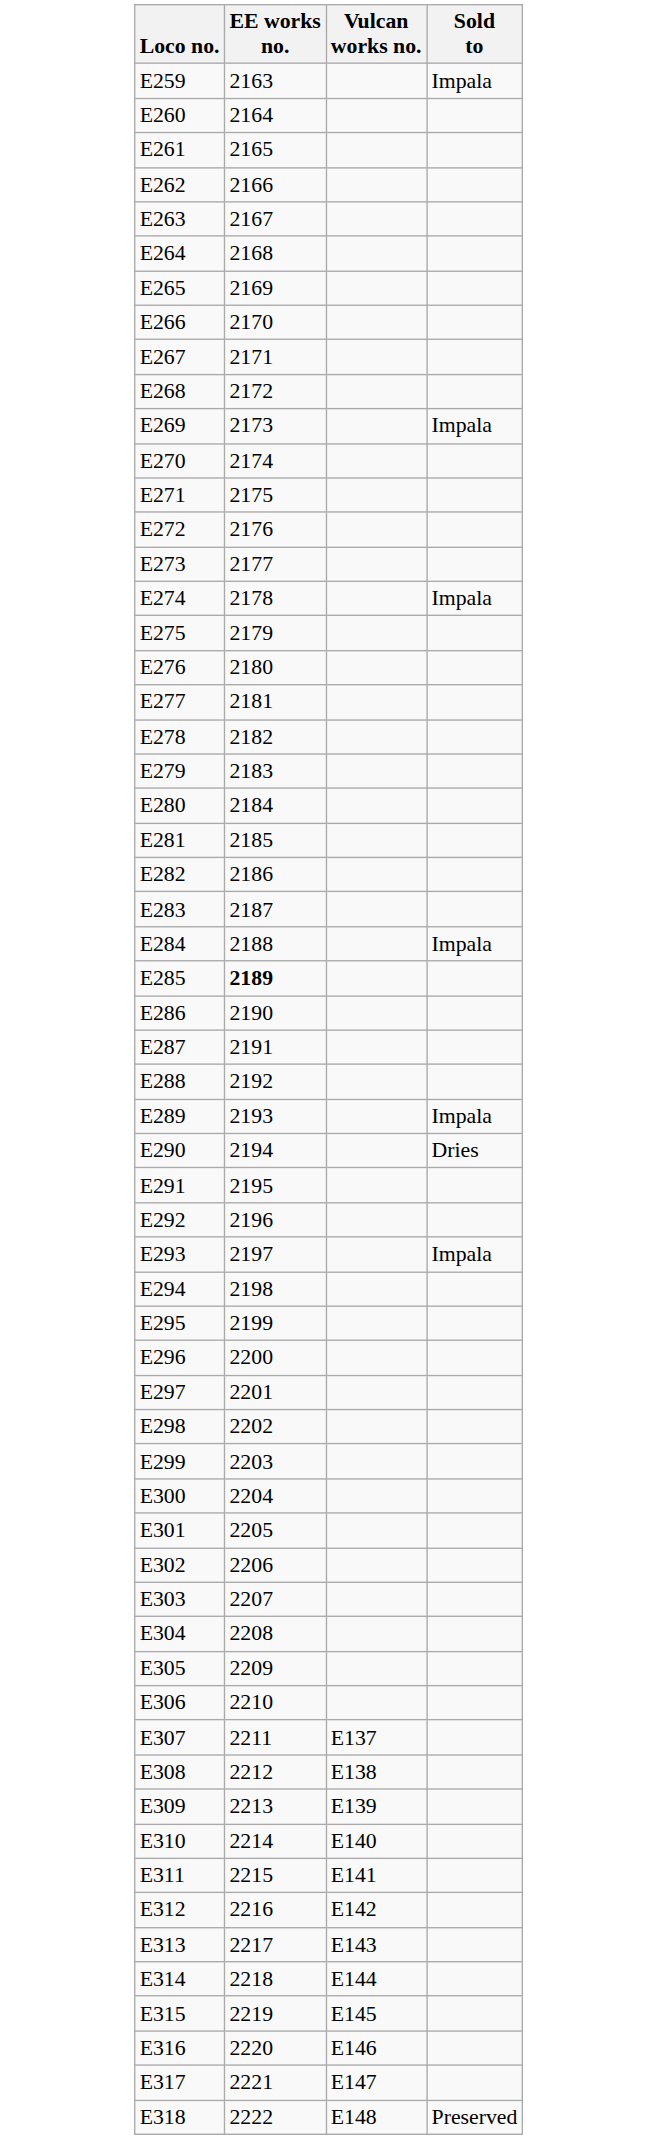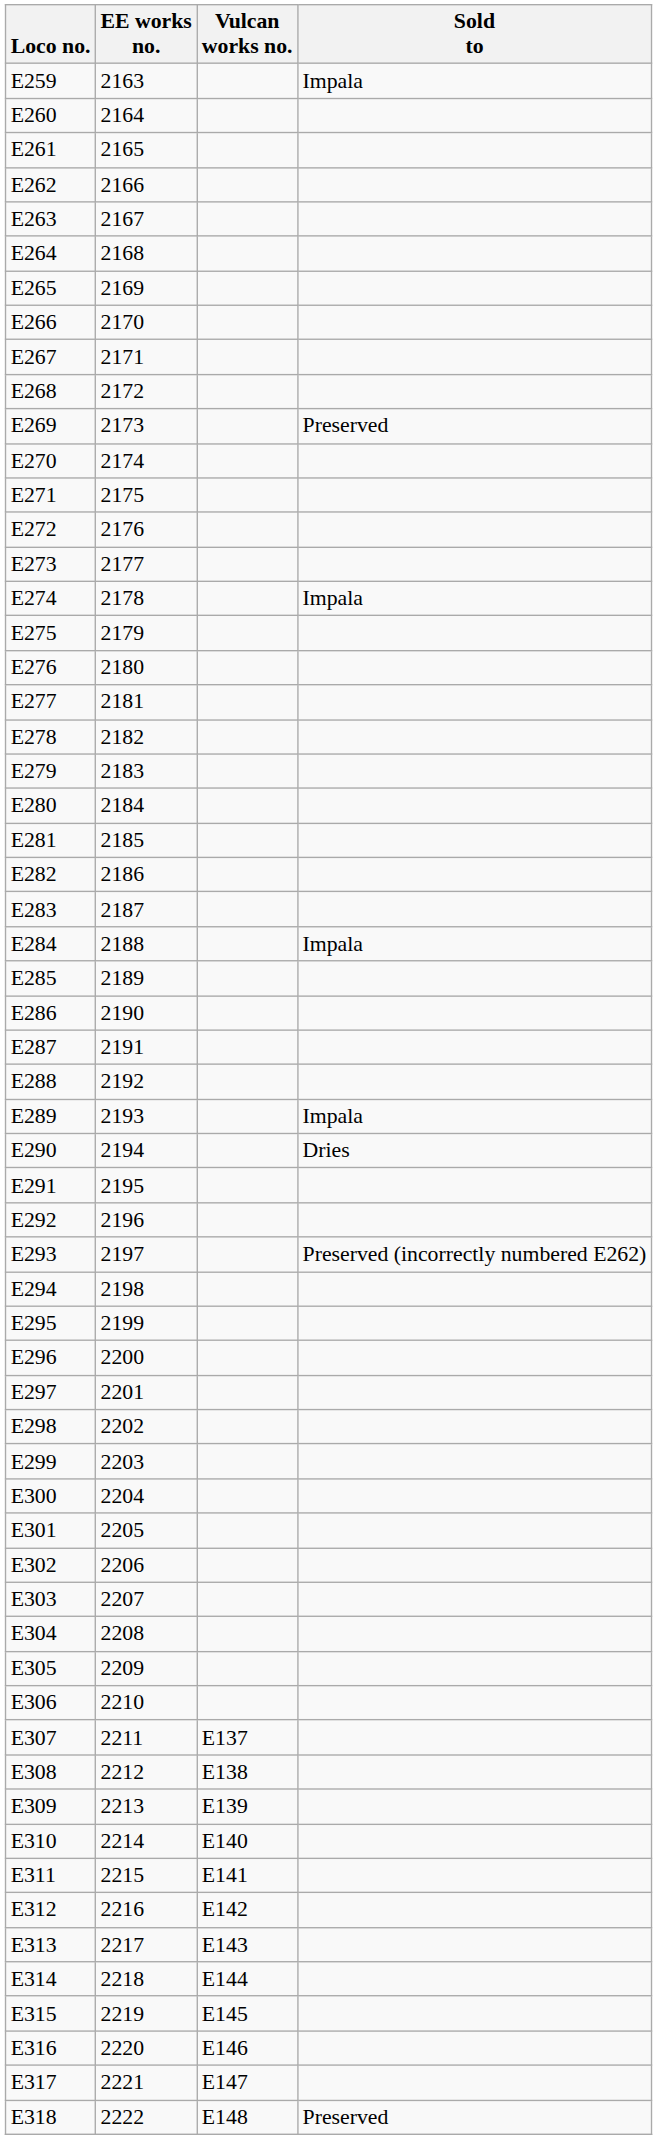 <table class="wikitable collapsible sortable collapsed" style="margin:0.5em auto; font-size:100%;">
 <tr>
 <th><br>Loco no.</th>
 <th>EE works<br>no.</th>
 <th>Vulcan<br>works no.</th>
 <th>Sold<br>to</th>
 </tr>
 <tr>
 <td>E259</td>
 <td>2163</td>
 <td></td>
 <td>Impala</td>
 </tr>
 <tr>
 <td>E260</td>
 <td>2164</td>
 <td></td>
 <td></td>
 </tr>
 <tr>
 <td>E261</td>
 <td>2165</td>
 <td></td>
 <td></td>
 </tr>
 <tr>
 <td>E262</td>
 <td>2166</td>
 <td></td>
 <td></td>
 </tr>
 <tr>
 <td>E263</td>
 <td>2167</td>
 <td></td>
 <td></td>
 </tr>
 <tr>
 <td>E264</td>
 <td>2168</td>
 <td></td>
 <td></td>
 </tr>
 <tr>
 <td>E265</td>
 <td>2169</td>
 <td></td>
 <td></td>
 </tr>
 <tr>
 <td>E266</td>
 <td>2170</td>
 <td></td>
 <td></td>
 </tr>
 <tr>
 <td>E267</td>
 <td>2171</td>
 <td></td>
 <td></td>
 </tr>
 <tr>
 <td>E268</td>
 <td>2172</td>
 <td></td>
 <td></td>
 </tr>
 <tr>
 <td>E269</td>
 <td>2173</td>
 <td></td>
-<td>Impala</td>
+<td>Preserved</td>
 </tr>
 <tr>
 <td>E270</td>
 <td>2174</td>
 <td></td>
 <td></td>
 </tr>
 <tr>
 <td>E271</td>
 <td>2175</td>
 <td></td>
 <td></td>
 </tr>
 <tr>
 <td>E272</td>
 <td>2176</td>
 <td></td>
 <td></td>
 </tr>
 <tr>
 <td>E273</td>
 <td>2177</td>
 <td></td>
 <td></td>
 </tr>
 <tr>
 <td>E274</td>
 <td>2178</td>
 <td></td>
 <td>Impala</td>
 </tr>
 <tr>
 <td>E275</td>
 <td>2179</td>
 <td></td>
 <td></td>
 </tr>
 <tr>
 <td>E276</td>
 <td>2180</td>
 <td></td>
 <td></td>
 </tr>
 <tr>
 <td>E277</td>
 <td>2181</td>
 <td></td>
 <td></td>
 </tr>
 <tr>
 <td>E278</td>
 <td>2182</td>
 <td></td>
 <td></td>
 </tr>
 <tr>
 <td>E279</td>
 <td>2183</td>
 <td></td>
 <td></td>
 </tr>
 <tr>
 <td>E280</td>
 <td>2184</td>
 <td></td>
 <td></td>
 </tr>
 <tr>
 <td>E281</td>
 <td>2185</td>
 <td></td>
 <td></td>
 </tr>
 <tr>
 <td>E282</td>
 <td>2186</td>
 <td></td>
 <td></td>
 </tr>
 <tr>
 <td>E283</td>
 <td>2187</td>
 <td></td>
 <td></td>
 </tr>
 <tr>
 <td>E284</td>
 <td>2188</td>
 <td></td>
 <td>Impala</td>
 </tr>
 <tr>
 <td>E285</td>
-<td><strong>2189</strong></td>
+<td>2189</td>
 <td></td>
 <td></td>
 </tr>
 <tr>
 <td>E286</td>
 <td>2190</td>
 <td></td>
 <td></td>
 </tr>
 <tr>
 <td>E287</td>
 <td>2191</td>
 <td></td>
 <td></td>
 </tr>
 <tr>
 <td>E288</td>
 <td>2192</td>
 <td></td>
 <td></td>
 </tr>
 <tr>
 <td>E289</td>
 <td>2193</td>
 <td></td>
 <td>Impala</td>
 </tr>
 <tr>
 <td>E290</td>
 <td>2194</td>
 <td></td>
 <td>Dries</td>
 </tr>
 <tr>
 <td>E291</td>
 <td>2195</td>
 <td></td>
 <td></td>
 </tr>
 <tr>
 <td>E292</td>
 <td>2196</td>
 <td></td>
 <td></td>
 </tr>
 <tr>
 <td>E293</td>
 <td>2197</td>
 <td></td>
-<td>Impala</td>
+<td>Preserved (incorrectly numbered E262)</td>
 </tr>
 <tr>
 <td>E294</td>
 <td>2198</td>
 <td></td>
 <td></td>
 </tr>
 <tr>
 <td>E295</td>
 <td>2199</td>
 <td></td>
 <td></td>
 </tr>
 <tr>
 <td>E296</td>
 <td>2200</td>
 <td></td>
 <td></td>
 </tr>
 <tr>
 <td>E297</td>
 <td>2201</td>
 <td></td>
 <td></td>
 </tr>
 <tr>
 <td>E298</td>
 <td>2202</td>
 <td></td>
 <td></td>
 </tr>
 <tr>
 <td>E299</td>
 <td>2203</td>
 <td></td>
 <td></td>
 </tr>
 <tr>
 <td>E300</td>
 <td>2204</td>
 <td></td>
 <td></td>
 </tr>
 <tr>
 <td>E301</td>
 <td>2205</td>
 <td></td>
 <td></td>
 </tr>
 <tr>
 <td>E302</td>
 <td>2206</td>
 <td></td>
 <td></td>
 </tr>
 <tr>
 <td>E303</td>
 <td>2207</td>
 <td></td>
 <td></td>
 </tr>
 <tr>
 <td>E304</td>
 <td>2208</td>
 <td></td>
 <td></td>
 </tr>
 <tr>
 <td>E305</td>
 <td>2209</td>
 <td></td>
 <td></td>
 </tr>
 <tr>
 <td>E306</td>
 <td>2210</td>
 <td></td>
 <td></td>
 </tr>
 <tr>
 <td>E307</td>
 <td>2211</td>
 <td>E137</td>
 <td></td>
 </tr>
 <tr>
 <td>E308</td>
 <td>2212</td>
 <td>E138</td>
 <td></td>
 </tr>
 <tr>
 <td>E309</td>
 <td>2213</td>
 <td>E139</td>
 <td></td>
 </tr>
 <tr>
 <td>E310</td>
 <td>2214</td>
 <td>E140</td>
 <td></td>
 </tr>
 <tr>
 <td>E311</td>
 <td>2215</td>
 <td>E141</td>
 <td></td>
 </tr>
 <tr>
 <td>E312</td>
 <td>2216</td>
 <td>E142</td>
 <td></td>
 </tr>
 <tr>
 <td>E313</td>
 <td>2217</td>
 <td>E143</td>
 <td></td>
 </tr>
 <tr>
 <td>E314</td>
 <td>2218</td>
 <td>E144</td>
 <td></td>
 </tr>
 <tr>
 <td>E315</td>
 <td>2219</td>
 <td>E145</td>
 <td></td>
 </tr>
 <tr>
 <td>E316</td>
 <td>2220</td>
 <td>E146</td>
 <td></td>
 </tr>
 <tr>
 <td>E317</td>
 <td>2221</td>
 <td>E147</td>
 <td></td>
 </tr>
 <tr>
 <td>E318</td>
 <td>2222</td>
 <td>E148</td>
 <td>Preserved</td>
 </tr>
 <tr>
 </tr>
 </table>
